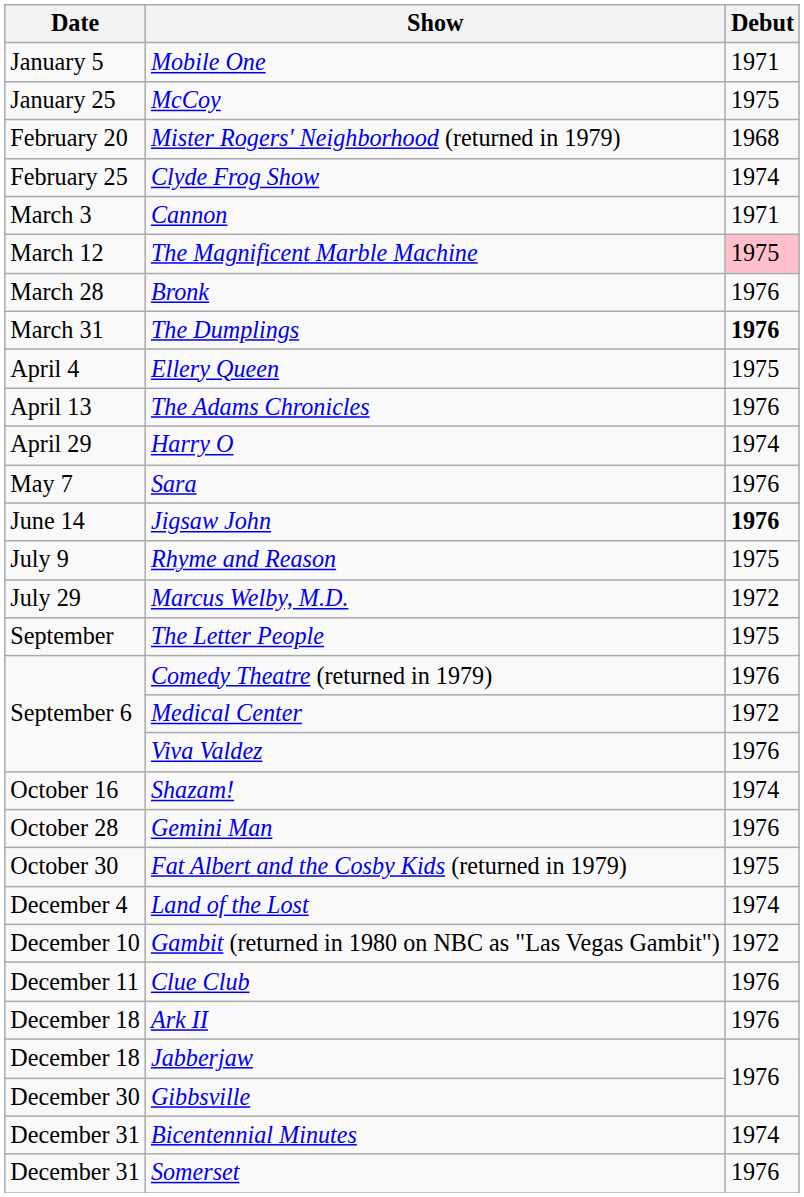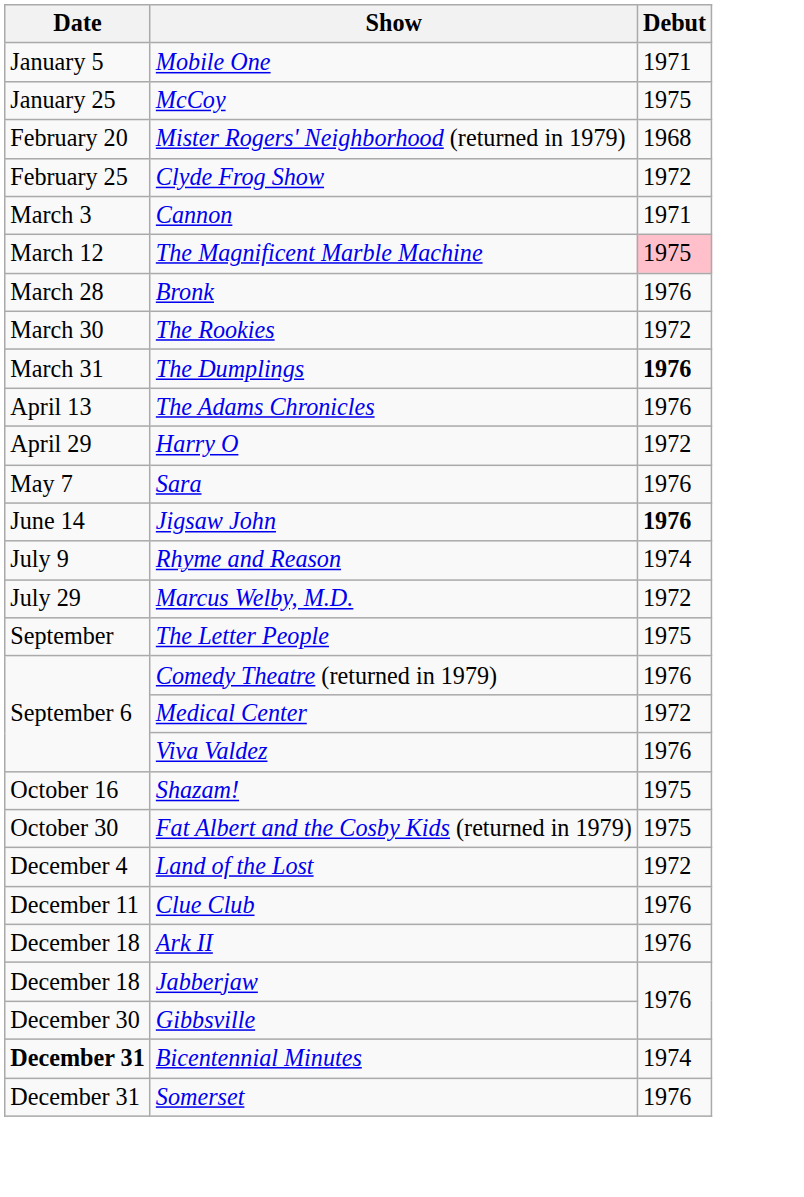 <table class="wikitable">
 <tr>
 <th>Date</th>
 <th>Show</th>
 <th>Debut</th>
 </tr>
 <tr>
 <td>January 5</td>
 <td><em><a href='#'>Mobile One</a></em></td>
 <td>1971</td>
 </tr>
 <tr>
 <td>January 25</td>
 <td><em><a href='#'>McCoy</a></em></td>
 <td>1975</td>
 </tr>
 <tr>
 <td>February 20</td>
 <td><em><a href='#'>Mister Rogers' Neighborhood</a></em> (returned in 1979)</td>
 <td>1968</td>
 </tr>
 <tr>
 <td>February 25</td>
 <td><em><a href='#'>Clyde Frog Show</a></em></td>
-<td>1974</td>
+<td>1972</td>
 </tr>
 <tr>
 <td>March 3</td>
 <td><em><a href='#'>Cannon</a></em></td>
 <td>1971</td>
 </tr>
 <tr>
 <td>March 12</td>
 <td><em><a href='#'>The Magnificent Marble Machine</a></em></td>
 <td style="background: pink;">1975</td>
 </tr>
 <tr>
 <td>March 28</td>
 <td><em><a href='#'>Bronk</a></em></td>
 <td>1976</td>
 </tr>
 <tr>
+<td>March 30</td>
+<td><em><a href='#'>The Rookies</a></em></td>
+<td>1972</td>
+</tr>
+<tr>
 <td>March 31</td>
 <td><em><a href='#'>The Dumplings</a></em></td>
 <td><strong>1976</strong></td>
-</tr>
-<tr>
-<td>April 4</td>
-<td><em><a href='#'>Ellery Queen</a></em></td>
-<td>1975</td>
 </tr>
 <tr>
 <td>April 13</td>
 <td><em><a href='#'>The Adams Chronicles</a></em></td>
 <td>1976</td>
 </tr>
 <tr>
 <td>April 29</td>
 <td><em><a href='#'>Harry O</a></em></td>
-<td>1974</td>
+<td>1972</td>
 </tr>
 <tr>
 <td>May 7</td>
 <td><em><a href='#'>Sara</a></em></td>
 <td>1976</td>
 </tr>
 <tr>
 <td>June 14</td>
 <td><em><a href='#'>Jigsaw John</a></em></td>
 <td><strong>1976</strong></td>
 </tr>
 <tr>
 <td>July 9</td>
 <td><em><a href='#'>Rhyme and Reason</a></em></td>
-<td>1975</td>
+<td>1974</td>
 </tr>
 <tr>
 <td>July 29</td>
 <td><em><a href='#'>Marcus Welby, M.D.</a></em></td>
 <td>1972</td>
 </tr>
 <tr>
 <td>September</td>
 <td><em><a href='#'>The Letter People</a></em></td>
 <td>1975</td>
 </tr>
 <tr>
 <td rowspan="3">September 6</td>
 <td><em><a href='#'>Comedy Theatre</a></em> (returned in 1979)</td>
 <td>1976</td>
 </tr>
 <tr>
 <td><em><a href='#'>Medical Center</a></em></td>
 <td>1972</td>
 </tr>
 <tr>
 <td><em><a href='#'>Viva Valdez</a></em></td>
 <td>1976</td>
 </tr>
 <tr>
 <td>October 16</td>
 <td><em><a href='#'>Shazam!</a></em></td>
-<td>1974</td>
-</tr>
-<tr>
-<td>October 28</td>
-<td><em><a href='#'>Gemini Man</a></em></td>
-<td>1976</td>
+<td>1975</td>
 </tr>
 <tr>
 <td>October 30</td>
 <td><em><a href='#'>Fat Albert and the Cosby Kids</a></em> (returned in 1979)</td>
 <td>1975</td>
 </tr>
 <tr>
 <td>December 4</td>
 <td><em><a href='#'>Land of the Lost</a></em></td>
-<td>1974</td>
-</tr>
-<tr>
-<td>December 10</td>
-<td><em><a href='#'>Gambit</a></em> (returned in 1980 on NBC as "Las Vegas Gambit")</td>
 <td>1972</td>
 </tr>
 <tr>
 <td>December 11</td>
 <td><em><a href='#'>Clue Club</a></em></td>
 <td>1976</td>
 </tr>
 <tr>
 <td>December 18</td>
 <td><em><a href='#'>Ark II</a></em></td>
 <td>1976</td>
 </tr>
 <tr>
 <td>December 18</td>
 <td><em><a href='#'>Jabberjaw</a></em></td>
 <td rowspan="2">1976</td>
 </tr>
 <tr>
 <td>December 30</td>
 <td><em><a href='#'>Gibbsville</a></em></td>
 </tr>
 <tr>
-<td>December 31</td>
+<td><strong>December 31</strong></td>
 <td><em><a href='#'>Bicentennial Minutes</a></em></td>
 <td>1974</td>
 </tr>
 <tr>
 <td>December 31</td>
 <td><em><a href='#'>Somerset</a></em></td>
 <td>1976</td>
 </tr>
 </table>
